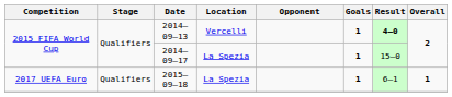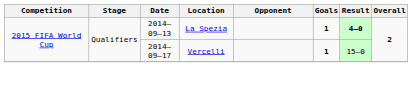 <table class="wikitable" style="font-size:90%">
 <tr>
 <th width=175px>Competition</th>
 <th width=75px>Stage</th>
 <th width=75px>Date</th>
 <th width=100px>Location</th>
 <th width=185px>Opponent</th>
 <th width=25px>Goals</th>
 <th width=25>Result</th>
 <th width=25px>Overall</th>
 </tr>
 <tr align=center>
 <td rowspan=2><a href='#'>2015 FIFA World Cup</a></td>
 <td rowspan=2>Qualifiers</td>
 <td>2014–09–13</td>
-<td><a href='#'>Vercelli</a></td>
+<td><a href='#'>La Spezia</a></td>
 <td align=left></td>
 <td><strong>1</strong></td>
 <td bgcolor=#CCFFCC><strong>4–0</strong></td>
 <td rowspan=2><strong>2</strong></td>
 </tr>
 <tr align=center>
 <td>2014–09–17</td>
-<td><a href='#'>La Spezia</a></td>
+<td><a href='#'>Vercelli</a></td>
 <td align=left></td>
 <td><strong>1</strong></td>
 <td bgcolor=#CCFFCC>15–0</td>
 </tr>
-<tr align=center>
-<td><a href='#'>2017 UEFA Euro</a></td>
-<td>Qualifiers</td>
-<td>2015–09–18</td>
-<td><a href='#'>La Spezia</a></td>
-<td align=left></td>
-<td><strong>1</strong></td>
-<td bgcolor=#CCFFCC>6–1</td>
-<td><strong>1</strong></td>
-</tr>
 <tr>
 </tr>
 </table>
